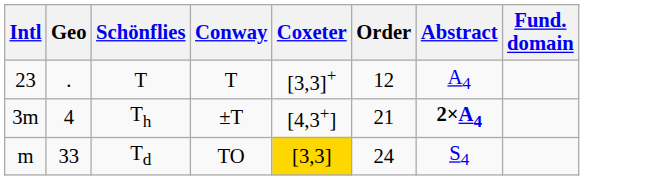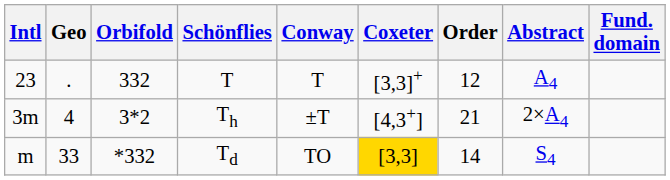 <table class="wikitable">
 <tr>
 <th><a href='#'>Intl</a></th>
 <th>Geo<br></th>
+<th><a href='#'>Orbifold</a></th>
 <th><a href='#'>Schönflies</a></th>
 <th><a href='#'>Conway</a></th>
 <th><a href='#'>Coxeter</a></th>
 <th>Order</th>
 <th><a href='#'>Abstract</a></th>
 <th><a href='#'>Fund.<br>domain</a></th>
 </tr>
 <tr align=center>
 <td>23</td>
 <td>.</td>
+<td>332</td>
 <td>T</td>
 <td>T</td>
 <td>[3,3]<sup>+</sup><br></td>
 <td>12</td>
 <td><a href='#'>A<sub>4</sub></a></td>
 <td></td>
 </tr>
 <tr align=center>
 <td>3m</td>
 <td>4</td>
+<td>3*2</td>
 <td>T<sub>h</sub></td>
 <td>±T</td>
 <td>[4,3<sup>+</sup>]<br></td>
 <td>21</td>
-<td><strong>2×<a href='#'>A<sub>4</sub></a></strong></td>
+<td>2×<a href='#'>A<sub>4</sub></a></td>
 <td></td>
 </tr>
 <tr align=center>
 <td>m</td>
 <td>33</td>
+<td>*332</td>
 <td>T<sub>d</sub></td>
 <td>TO</td>
 <td style="background: gold;">[3,3]<br></td>
-<td>24</td>
+<td>14</td>
 <td><a href='#'>S<sub>4</sub></a></td>
 <td></td>
 </tr>
 </table>
